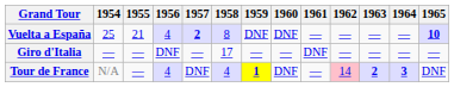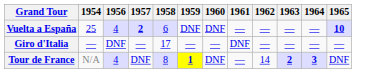 <table class="wikitable plainrowheaders">
 <tr>
 <th scope="col"><a href='#'>Grand Tour</a></th>
 <th scope="col">1954</th>
-<th scope="col">1955</th>
 <th scope="col">1956</th>
 <th scope="col">1957</th>
 <th scope="col">1958</th>
 <th scope="col">1959</th>
 <th scope="col">1960</th>
 <th scope="col">1961</th>
 <th scope="col">1962</th>
 <th scope="col">1963</th>
 <th scope="col">1964</th>
 <th scope="col">1965</th>
 </tr>
 <tr style="text-align:center;">
 <th scope="row"> <a href='#'>Vuelta a España</a></th>
 <td><a href='#'>25</a></td>
-<td><a href='#'>21</a></td>
 <td style="background:#ddddff;"><a href='#'>4</a></td>
 <td style="background:#ddddff;"><strong><a href='#'>2</a></strong></td>
-<td style="background:#ddddff;"><a href='#'>8</a></td>
+<td style="background:#ddddff;"><a href='#'>6</a></td>
 <td><a href='#'>DNF</a></td>
 <td><a href='#'>DNF</a></td>
 <td><a href='#'>—</a></td>
 <td><a href='#'>—</a></td>
 <td><a href='#'>—</a></td>
 <td><a href='#'>—</a></td>
 <td style="background:#ddddff;"><strong><a href='#'>10</a></strong></td>
 </tr>
 <tr style="text-align:center;">
 <th scope="row"> <a href='#'>Giro d'Italia</a></th>
-<td><a href='#'>—</a></td>
 <td><a href='#'>—</a></td>
 <td><a href='#'>DNF</a></td>
 <td><a href='#'>—</a></td>
 <td><a href='#'>17</a></td>
 <td><a href='#'>—</a></td>
 <td><a href='#'>—</a></td>
 <td><a href='#'>DNF</a></td>
 <td><a href='#'>—</a></td>
 <td><a href='#'>—</a></td>
 <td><a href='#'>—</a></td>
 <td><a href='#'>—</a></td>
 </tr>
 <tr style="text-align:center;">
 <th scope="row"> <a href='#'>Tour de France</a></th>
 <td style="color:#888888;">N/A</td>
-<td><a href='#'>—</a></td>
 <td style="background:#ddddff;"><a href='#'>4</a></td>
 <td><a href='#'>DNF</a></td>
-<td style="background:#ddddff;"><a href='#'>4</a></td>
+<td style="background:#ddddff;"><a href='#'>8</a></td>
 <td style="background:yellow"><strong><a href='#'>1</a></strong></td>
 <td><a href='#'>DNF</a></td>
 <td><a href='#'>—</a></td>
-<td style="background: pink;"><a href='#'>14</a></td>
+<td><a href='#'>14</a></td>
 <td style="background:#ddddff;"><strong><a href='#'>2</a></strong></td>
 <td style="background:#ddddff;"><strong><a href='#'>3</a></strong></td>
 <td><a href='#'>DNF</a></td>
 </tr>
 </table>
